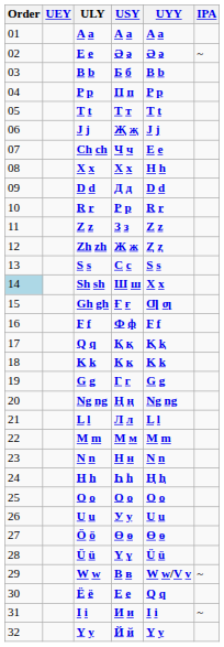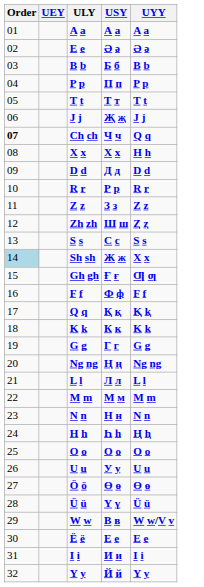 <table class="wikitable">
 <tr>
 <th align=left>Order</th>
 <th align=left><a href='#'>UEY</a></th>
 <th align=left>ULY</th>
 <th align=left><a href='#'>USY</a></th>
 <th align=left><a href='#'>UYY</a></th>
-<th align=left><a href='#'>IPA</a></th>
 </tr>
 <tr>
 <td>01</td>
 <td><span></span></td>
 <td><strong><a href='#'>A</a> <a href='#'>a</a></strong></td>
 <td><strong><a href='#'>А</a> <a href='#'>а</a></strong></td>
 <td><strong><a href='#'>A</a> <a href='#'>a</a></strong></td>
-<td></td>
 </tr>
 <tr>
 <td>02</td>
 <td><span></span></td>
 <td><strong><a href='#'>E</a> <a href='#'>e</a></strong></td>
 <td><strong><a href='#'>Ә</a> <a href='#'>ә</a></strong></td>
 <td><strong><a href='#'>Ə</a> <a href='#'>ə</a></strong></td>
-<td>~</td>
 </tr>
 <tr>
 <td>03</td>
 <td><span></span></td>
 <td><strong><a href='#'>B</a> <a href='#'>b</a></strong></td>
 <td><strong><a href='#'>Б</a> <a href='#'>б</a></strong></td>
 <td><strong><a href='#'>B</a> <a href='#'>b</a></strong></td>
-<td></td>
 </tr>
 <tr>
 <td>04</td>
 <td><span></span></td>
 <td><strong><a href='#'>P</a> <a href='#'>p</a></strong></td>
 <td><strong><a href='#'>П</a> <a href='#'>п</a></strong></td>
 <td><strong><a href='#'>P</a> <a href='#'>p</a></strong></td>
-<td></td>
 </tr>
 <tr>
 <td>05</td>
 <td><span></span></td>
 <td><strong><a href='#'>T</a> <a href='#'>t</a></strong></td>
 <td><strong><a href='#'>Т</a> <a href='#'>т</a></strong></td>
 <td><strong><a href='#'>T</a> <a href='#'>t</a></strong></td>
-<td></td>
 </tr>
 <tr>
 <td>06</td>
 <td><span></span></td>
 <td><strong><a href='#'>J</a> <a href='#'>j</a></strong></td>
 <td><strong><a href='#'>Җ</a> <a href='#'>җ</a></strong></td>
 <td><strong><a href='#'>J</a> <a href='#'>j</a></strong></td>
-<td></td>
 </tr>
 <tr>
-<td>07</td>
+<td><strong>07</strong></td>
 <td><span></span></td>
 <td><strong><a href='#'>Ch</a> <a href='#'>ch</a></strong></td>
 <td><strong><a href='#'>Ч</a> <a href='#'>ч</a></strong></td>
-<td><strong><a href='#'>E</a> <a href='#'>e</a></strong></td>
-<td></td>
+<td><strong><a href='#'>Q</a> <a href='#'>q</a></strong></td>
 </tr>
 <tr>
 <td>08</td>
 <td><span></span></td>
 <td><strong><a href='#'>X</a> <a href='#'>x</a></strong></td>
 <td><strong><a href='#'>Х</a> <a href='#'>х</a></strong></td>
 <td><strong><a href='#'>H</a> <a href='#'>h</a></strong></td>
-<td></td>
 </tr>
 <tr>
 <td>09</td>
 <td><span></span></td>
 <td><strong><a href='#'>D</a> <a href='#'>d</a></strong></td>
 <td><strong><a href='#'>Д</a> <a href='#'>д</a></strong></td>
 <td><strong><a href='#'>D</a> <a href='#'>d</a></strong></td>
-<td></td>
 </tr>
 <tr>
 <td>10</td>
 <td><span></span></td>
 <td><strong><a href='#'>R</a> <a href='#'>r</a></strong></td>
 <td><strong><a href='#'>Р</a> <a href='#'>р</a></strong></td>
 <td><strong><a href='#'>R</a> <a href='#'>r</a></strong></td>
-<td></td>
 </tr>
 <tr>
 <td>11</td>
 <td><span></span></td>
 <td><strong><a href='#'>Z</a> <a href='#'>z</a></strong></td>
 <td><strong><a href='#'>З</a> <a href='#'>з</a></strong></td>
 <td><strong><a href='#'>Z</a> <a href='#'>z</a></strong></td>
-<td></td>
 </tr>
 <tr>
 <td>12</td>
 <td><span></span></td>
 <td><strong><a href='#'>Zh</a> <a href='#'>zh</a></strong></td>
-<td><strong><a href='#'>Ж</a> <a href='#'>ж</a> </strong></td>
+<td><strong><a href='#'>Ш</a> <a href='#'>ш</a></strong></td>
 <td><strong><a href='#'>Ⱬ</a> <a href='#'>ⱬ</a></strong></td>
-<td></td>
 </tr>
 <tr>
 <td>13</td>
 <td><span></span></td>
 <td><strong><a href='#'>S</a> <a href='#'>s</a></strong></td>
 <td><strong><a href='#'>С</a> <a href='#'>с</a></strong></td>
 <td><strong><a href='#'>S</a> <a href='#'>s</a></strong></td>
-<td></td>
 </tr>
 <tr>
 <td style="background: lightblue;">14</td>
 <td><span></span></td>
 <td><strong><a href='#'>Sh</a> <a href='#'>sh</a></strong></td>
-<td><strong><a href='#'>Ш</a> <a href='#'>ш</a></strong></td>
+<td><strong><a href='#'>Ж</a> <a href='#'>ж</a> </strong></td>
 <td><strong><a href='#'>X</a> <a href='#'>x</a></strong></td>
-<td></td>
 </tr>
 <tr>
 <td>15</td>
 <td><span></span></td>
 <td><strong><a href='#'>Gh</a> <a href='#'>gh</a></strong></td>
 <td><strong><a href='#'>Ғ</a> <a href='#'>ғ</a></strong></td>
 <td><strong><a href='#'>Ƣ</a> <a href='#'>ƣ</a></strong></td>
-<td></td>
 </tr>
 <tr>
 <td>16</td>
 <td><span></span></td>
 <td><strong><a href='#'>F</a> <a href='#'>f</a></strong></td>
 <td><strong><a href='#'>Ф</a> <a href='#'>ф</a></strong></td>
 <td><strong><a href='#'>F</a> <a href='#'>f</a></strong></td>
-<td></td>
 </tr>
 <tr>
 <td>17</td>
 <td><span></span></td>
 <td><strong><a href='#'>Q</a> <a href='#'>q</a></strong></td>
 <td><strong><a href='#'>Қ</a> <a href='#'>қ</a></strong></td>
 <td><strong><a href='#'>Ⱪ</a> <a href='#'>ⱪ</a></strong></td>
-<td></td>
 </tr>
 <tr>
 <td>18</td>
 <td><span></span></td>
 <td><strong><a href='#'>K</a> <a href='#'>k</a></strong></td>
 <td><strong><a href='#'>К</a> <a href='#'>к</a></strong></td>
 <td><strong><a href='#'>K</a> <a href='#'>k</a></strong></td>
-<td></td>
 </tr>
 <tr>
 <td>19</td>
 <td><span></span></td>
 <td><strong><a href='#'>G</a> <a href='#'>g</a></strong></td>
 <td><strong><a href='#'>Г</a> <a href='#'>г</a></strong></td>
 <td><strong><a href='#'>G</a> <a href='#'>g</a></strong></td>
-<td></td>
 </tr>
 <tr>
 <td>20</td>
 <td><span></span></td>
 <td><strong><a href='#'>Ng</a> <a href='#'>ng</a></strong></td>
 <td><strong><a href='#'>Ң</a> <a href='#'>ң</a></strong></td>
 <td><strong><a href='#'>Ng</a> <a href='#'>ng</a></strong></td>
-<td></td>
 </tr>
 <tr>
 <td>21</td>
 <td><span></span></td>
 <td><strong><a href='#'>L</a> <a href='#'>l</a></strong></td>
 <td><strong><a href='#'>Л</a> <a href='#'>л</a></strong></td>
 <td><strong><a href='#'>L</a> <a href='#'>l</a></strong></td>
-<td></td>
 </tr>
 <tr>
 <td>22</td>
 <td><span></span></td>
 <td><strong><a href='#'>M</a> <a href='#'>m</a></strong></td>
 <td><strong><a href='#'>М</a> <a href='#'>м</a></strong></td>
 <td><strong><a href='#'>M</a> <a href='#'>m</a></strong></td>
-<td></td>
 </tr>
 <tr>
 <td>23</td>
 <td><span></span></td>
 <td><strong><a href='#'>N</a> <a href='#'>n</a></strong></td>
 <td><strong><a href='#'>Н</a> <a href='#'>н</a></strong></td>
 <td><strong><a href='#'>N</a> <a href='#'>n</a></strong></td>
-<td></td>
 </tr>
 <tr>
 <td>24</td>
 <td><span></span></td>
 <td><strong><a href='#'>H</a> <a href='#'>h</a></strong></td>
 <td><strong><a href='#'>Һ</a> <a href='#'>һ</a></strong></td>
 <td><strong><a href='#'>Ⱨ</a> <a href='#'>ⱨ</a></strong></td>
-<td></td>
 </tr>
 <tr>
 <td>25</td>
 <td><span></span></td>
 <td><strong><a href='#'>O</a> <a href='#'>o</a></strong></td>
 <td><strong><a href='#'>О</a> <a href='#'>о</a></strong></td>
 <td><strong><a href='#'>O</a> <a href='#'>o</a></strong></td>
-<td></td>
 </tr>
 <tr>
 <td>26</td>
 <td><span></span></td>
 <td><strong><a href='#'>U</a> <a href='#'>u</a></strong></td>
 <td><strong><a href='#'>У</a> <a href='#'>у</a></strong></td>
 <td><strong><a href='#'>U</a> <a href='#'>u</a></strong></td>
-<td></td>
 </tr>
 <tr>
 <td>27</td>
 <td><span></span></td>
 <td><strong><a href='#'>Ö</a> <a href='#'>ö</a></strong></td>
 <td><strong><a href='#'>Ө</a> <a href='#'>ө</a></strong></td>
 <td><strong><a href='#'>Ɵ</a> <a href='#'>ɵ</a></strong></td>
-<td></td>
 </tr>
 <tr>
 <td>28</td>
 <td><span></span></td>
 <td><strong><a href='#'>Ü</a> <a href='#'>ü</a></strong></td>
 <td><strong><a href='#'>Ү</a> <a href='#'>ү</a></strong></td>
 <td><strong><a href='#'>Ü</a> <a href='#'>ü</a></strong></td>
-<td></td>
 </tr>
 <tr>
 <td>29</td>
 <td><span></span></td>
 <td><strong><a href='#'>W</a> <a href='#'>w</a></strong></td>
 <td><strong><a href='#'>В</a> <a href='#'>в</a></strong></td>
 <td><strong><a href='#'>W</a> <a href='#'>w</a>/<a href='#'>V</a> <a href='#'>v</a></strong></td>
-<td>~</td>
 </tr>
 <tr>
 <td>30</td>
 <td></td>
 <td><strong><a href='#'>Ë</a> <a href='#'>ë</a></strong></td>
 <td><strong><a href='#'>Е</a> <a href='#'>е</a></strong></td>
-<td><strong><a href='#'>Q</a> <a href='#'>q</a></strong></td>
-<td></td>
+<td><strong><a href='#'>E</a> <a href='#'>e</a></strong></td>
 </tr>
 <tr>
 <td>31</td>
 <td><span></span></td>
 <td><strong><a href='#'>I</a> <a href='#'>i</a></strong></td>
 <td><strong><a href='#'>И</a> <a href='#'>и</a></strong></td>
 <td><strong><a href='#'>I</a> <a href='#'>i</a></strong></td>
-<td>~</td>
 </tr>
 <tr>
 <td>32</td>
 <td></td>
 <td><strong><a href='#'>Y</a> <a href='#'>y</a></strong></td>
 <td><strong><a href='#'>Й</a> <a href='#'>й</a></strong></td>
 <td><strong><a href='#'>Y</a> <a href='#'>y</a></strong></td>
-<td></td>
 </tr>
 </table>
